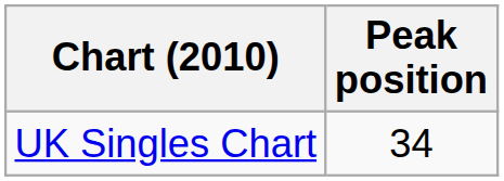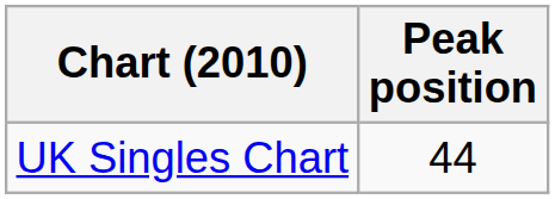 <table class="wikitable sortable">
 <tr>
 <th>Chart (2010)</th>
 <th>Peak<br>position</th>
 </tr>
 <tr>
 <td><a href='#'>UK Singles Chart</a></td>
-<td style="text-align:center;">34</td>
+<td style="text-align:center;">44</td>
 </tr>
 </table>
